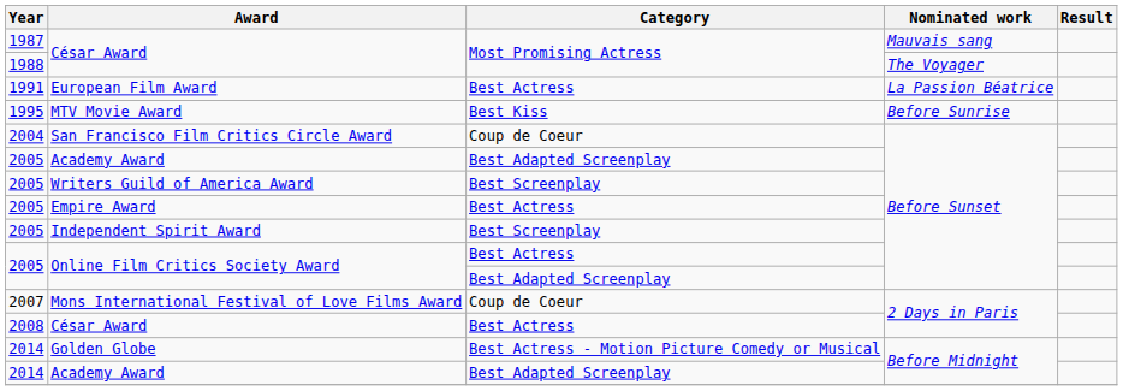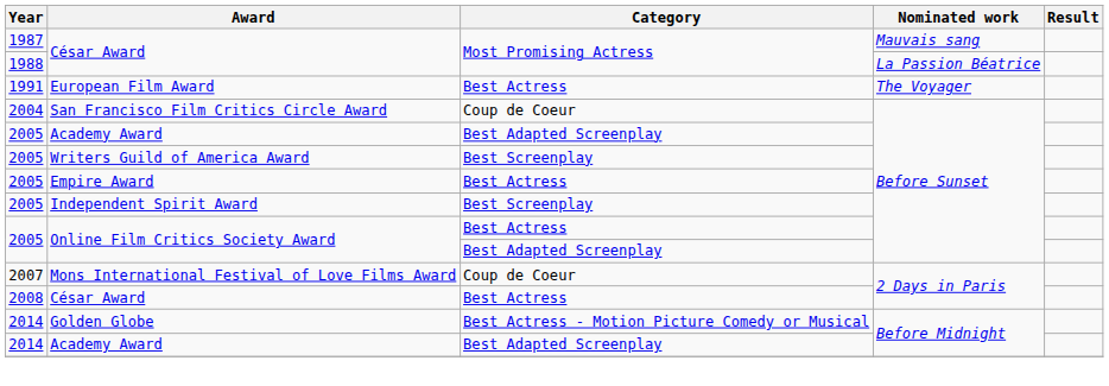 <table class="wikitable">
 <tr>
 <th>Year</th>
 <th>Award</th>
 <th>Category</th>
 <th>Nominated work</th>
 <th>Result</th>
 </tr>
 <tr>
 <td><a href='#'>1987</a></td>
 <td rowspan=2><a href='#'>César Award</a></td>
 <td rowspan=2><a href='#'>Most Promising Actress</a></td>
 <td><em><a href='#'>Mauvais sang</a></em></td>
 <td></td>
 </tr>
 <tr>
 <td><a href='#'>1988</a></td>
-<td><em><a href='#'>The Voyager</a></em></td>
+<td><em><a href='#'>La Passion Béatrice</a></em></td>
 <td></td>
 </tr>
 <tr>
 <td><a href='#'>1991</a></td>
 <td><a href='#'>European Film Award</a></td>
 <td><a href='#'>Best Actress</a></td>
-<td><em><a href='#'>La Passion Béatrice</a></em></td>
-<td></td>
-</tr>
-<tr>
-<td><a href='#'>1995</a></td>
-<td><a href='#'>MTV Movie Award</a></td>
-<td><a href='#'>Best Kiss</a></td>
-<td><em><a href='#'>Before Sunrise</a></em></td>
+<td><em><a href='#'>The Voyager</a></em></td>
 <td></td>
 </tr>
 <tr>
 <td><a href='#'>2004</a></td>
 <td><a href='#'>San Francisco Film Critics Circle Award</a></td>
 <td>Coup de Coeur</td>
 <td rowspan=7><em><a href='#'>Before Sunset</a></em></td>
 <td></td>
 </tr>
 <tr>
 <td><a href='#'>2005</a></td>
 <td><a href='#'>Academy Award</a></td>
 <td><a href='#'>Best Adapted Screenplay</a></td>
 <td></td>
 </tr>
 <tr>
 <td><a href='#'>2005</a></td>
 <td><a href='#'>Writers Guild of America Award</a></td>
 <td><a href='#'>Best Screenplay</a></td>
 <td></td>
 </tr>
 <tr>
 <td><a href='#'>2005</a></td>
 <td><a href='#'>Empire Award</a></td>
 <td><a href='#'>Best Actress</a></td>
 <td></td>
 </tr>
 <tr>
 <td><a href='#'>2005</a></td>
 <td><a href='#'>Independent Spirit Award</a></td>
 <td><a href='#'>Best Screenplay</a></td>
 <td></td>
 </tr>
 <tr>
 <td rowspan=2><a href='#'>2005</a></td>
 <td rowspan=2><a href='#'>Online Film Critics Society Award</a></td>
 <td><a href='#'>Best Actress</a></td>
 <td></td>
 </tr>
 <tr>
 <td><a href='#'>Best Adapted Screenplay</a></td>
 <td></td>
 </tr>
 <tr>
 <td>2007</td>
 <td><a href='#'>Mons International Festival of Love Films Award</a></td>
 <td>Coup de Coeur</td>
 <td rowspan=2><em><a href='#'>2 Days in Paris</a></em></td>
 <td></td>
 </tr>
 <tr>
 <td><a href='#'>2008</a></td>
 <td><a href='#'>César Award</a></td>
 <td><a href='#'>Best Actress</a></td>
 <td></td>
 </tr>
 <tr>
 <td><a href='#'>2014</a></td>
 <td><a href='#'>Golden Globe</a></td>
 <td><a href='#'>Best Actress - Motion Picture Comedy or Musical</a></td>
 <td rowspan=2><em><a href='#'>Before Midnight</a></em></td>
 <td></td>
 </tr>
 <tr>
 <td><a href='#'>2014</a></td>
 <td><a href='#'>Academy Award</a></td>
 <td><a href='#'>Best Adapted Screenplay</a></td>
 <td></td>
 </tr>
 <tr>
 </tr>
 </table>
